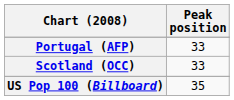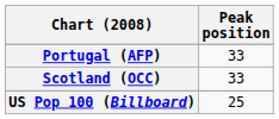 <table class="wikitable sortable plainrowheaders" style="text-align:center;">
 <tr>
 <th>Chart (2008)</th>
 <th>Peak<br>position</th>
 </tr>
 <tr>
 </tr>
 <tr>
 </tr>
 <tr>
 </tr>
 <tr>
 <th scope="row"><a href='#'>Portugal</a> (<a href='#'>AFP</a>)</th>
 <td>33</td>
 </tr>
 <tr>
 <th scope="row"><a href='#'>Scotland</a> (<a href='#'>OCC</a>)</th>
 <td>33</td>
 </tr>
 <tr>
 </tr>
 <tr>
 </tr>
 <tr>
 </tr>
 <tr>
 </tr>
 <tr>
 <th scope="row">US <a href='#'>Pop 100</a> (<a href='#'><em>Billboard</em></a>)</th>
-<td>35</td>
+<td>25</td>
 </tr>
 </table>
